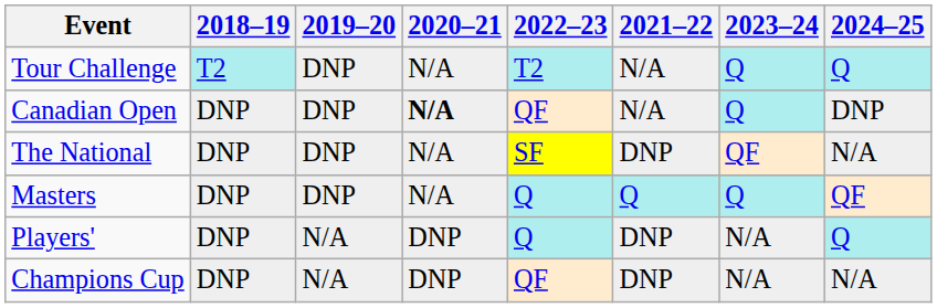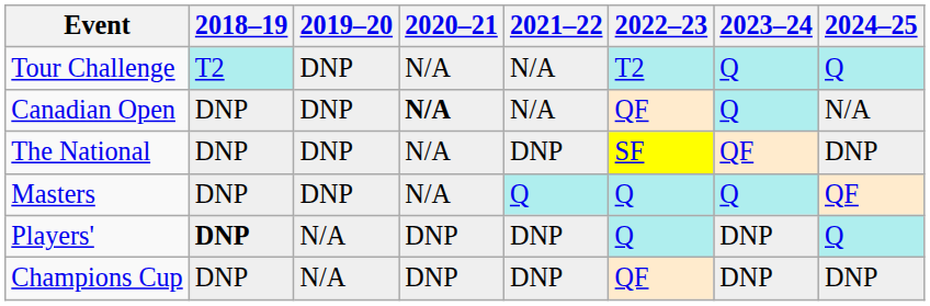 <table class="wikitable">
 <tr>
 <th>Event</th>
 <th><a href='#'>2018–19</a></th>
 <th><a href='#'>2019–20</a></th>
 <th><a href='#'>2020–21</a></th>
+<th><a href='#'>2021–22</a></th>
 <th><a href='#'>2022–23</a></th>
-<th><a href='#'>2021–22</a></th>
 <th><a href='#'>2023–24</a></th>
 <th><a href='#'>2024–25</a></th>
 </tr>
 <tr>
 <td><a href='#'>Tour Challenge</a></td>
 <td style="background:#afeeee;"><a href='#'>T2</a></td>
 <td style="background:#EFEFEF;">DNP</td>
 <td style="background:#EFEFEF;">N/A</td>
+<td style="background:#EFEFEF;">N/A</td>
 <td style="background:#afeeee;"><a href='#'>T2</a></td>
-<td style="background:#EFEFEF;">N/A</td>
 <td style="background:#afeeee;"><a href='#'>Q</a></td>
 <td style="background:#afeeee;"><a href='#'>Q</a></td>
 </tr>
 <tr>
 <td><a href='#'>Canadian Open</a></td>
 <td style="background:#EFEFEF;">DNP</td>
 <td style="background:#EFEFEF;">DNP</td>
 <td style="background:#EFEFEF;"><strong>N/A</strong></td>
+<td style="background:#EFEFEF;">N/A</td>
 <td style="background:#ffebcd;"><a href='#'>QF</a></td>
+<td style="background:#afeeee;"><a href='#'>Q</a></td>
 <td style="background:#EFEFEF;">N/A</td>
-<td style="background:#afeeee;"><a href='#'>Q</a></td>
-<td style="background:#EFEFEF;">DNP</td>
 </tr>
 <tr>
 <td><a href='#'>The National</a></td>
 <td style="background:#EFEFEF;">DNP</td>
 <td style="background:#EFEFEF;">DNP</td>
 <td style="background:#EFEFEF;">N/A</td>
+<td style="background:#EFEFEF;">DNP</td>
 <td style="background:yellow;"><a href='#'>SF</a></td>
+<td style="background:#ffebcd;"><a href='#'>QF</a></td>
 <td style="background:#EFEFEF;">DNP</td>
-<td style="background:#ffebcd;"><a href='#'>QF</a></td>
-<td style="background:#EFEFEF;">N/A</td>
 </tr>
 <tr>
 <td><a href='#'>Masters</a></td>
 <td style="background:#EFEFEF;">DNP</td>
 <td style="background:#EFEFEF;">DNP</td>
 <td style="background:#EFEFEF;">N/A</td>
 <td style="background:#afeeee;"><a href='#'>Q</a></td>
 <td style="background:#afeeee;"><a href='#'>Q</a></td>
 <td style="background:#afeeee;"><a href='#'>Q</a></td>
 <td style="background:#ffebcd;"><a href='#'>QF</a></td>
 </tr>
 <tr>
 <td><a href='#'>Players'</a></td>
+<td style="background:#EFEFEF;"><strong>DNP</strong></td>
+<td style="background:#EFEFEF;">N/A</td>
 <td style="background:#EFEFEF;">DNP</td>
-<td style="background:#EFEFEF;">N/A</td>
 <td style="background:#EFEFEF;">DNP</td>
 <td style="background:#afeeee;"><a href='#'>Q</a></td>
 <td style="background:#EFEFEF;">DNP</td>
-<td style="background:#EFEFEF;">N/A</td>
 <td style="background:#afeeee;"><a href='#'>Q</a></td>
 </tr>
 <tr>
 <td><a href='#'>Champions Cup</a></td>
 <td style="background:#EFEFEF;">DNP</td>
 <td style="background:#EFEFEF;">N/A</td>
 <td style="background:#EFEFEF;">DNP</td>
+<td style="background:#EFEFEF;">DNP</td>
 <td style="background:#ffebcd;"><a href='#'>QF</a></td>
 <td style="background:#EFEFEF;">DNP</td>
-<td style="background:#EFEFEF;">N/A</td>
-<td style="background:#EFEFEF;">N/A</td>
+<td style="background:#EFEFEF;">DNP</td>
 </tr>
 </table>
